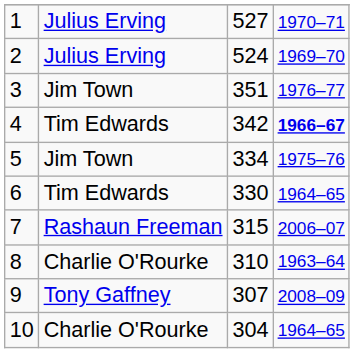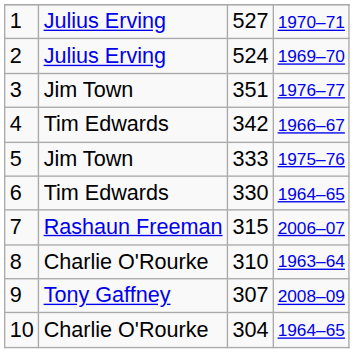 <table class="wikitable">
 <tr>
 </tr>
 <tr>
 <td>1</td>
 <td><a href='#'>Julius Erving</a></td>
 <td>527</td>
 <td style="font-size:80%;"><a href='#'>1970–71</a></td>
 </tr>
 <tr>
 <td>2</td>
 <td><a href='#'>Julius Erving</a></td>
 <td>524</td>
 <td style="font-size:80%;"><a href='#'>1969–70</a></td>
 </tr>
 <tr>
 <td>3</td>
 <td>Jim Town</td>
 <td>351</td>
 <td style="font-size:80%;"><a href='#'>1976–77</a></td>
 </tr>
 <tr>
 <td>4</td>
 <td>Tim Edwards</td>
 <td>342</td>
-<td style="font-size:80%;"><strong><a href='#'>1966–67</a></strong></td>
+<td style="font-size:80%;"><a href='#'>1966–67</a></td>
 </tr>
 <tr>
 <td>5</td>
 <td>Jim Town</td>
-<td>334</td>
+<td>333</td>
 <td style="font-size:80%;"><a href='#'>1975–76</a></td>
 </tr>
 <tr>
 <td>6</td>
 <td>Tim Edwards</td>
 <td>330</td>
 <td style="font-size:80%;"><a href='#'>1964–65</a></td>
 </tr>
 <tr>
 <td>7</td>
 <td><a href='#'>Rashaun Freeman</a></td>
 <td>315</td>
 <td style="font-size:80%;"><a href='#'>2006–07</a></td>
 </tr>
 <tr>
 <td>8</td>
 <td>Charlie O'Rourke</td>
 <td>310</td>
 <td style="font-size:80%;"><a href='#'>1963–64</a></td>
 </tr>
 <tr>
 <td>9</td>
 <td><a href='#'>Tony Gaffney</a></td>
 <td>307</td>
 <td style="font-size:80%;"><a href='#'>2008–09</a></td>
 </tr>
 <tr>
 <td>10</td>
 <td>Charlie O'Rourke</td>
 <td>304</td>
 <td style="font-size:80%;"><a href='#'>1964–65</a></td>
 </tr>
 </table>
